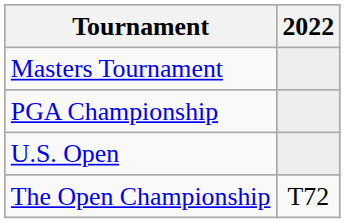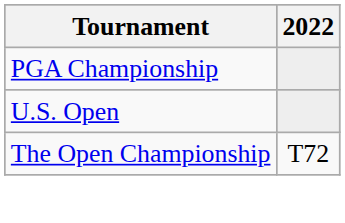 <table class="wikitable" style="font-size:95%;text-align:center;">
 <tr>
 <th>Tournament</th>
 <th>2022</th>
-</tr>
-<tr>
-<td align=left><a href='#'>Masters Tournament</a></td>
-<td style="background:#eeeeee;"></td>
 </tr>
 <tr>
 <td align=left><a href='#'>PGA Championship</a></td>
 <td style="background:#eeeeee;"></td>
 </tr>
 <tr>
 <td align=left><a href='#'>U.S. Open</a></td>
 <td style="background:#eeeeee;"></td>
 </tr>
 <tr>
 <td align=left><a href='#'>The Open Championship</a></td>
 <td>T72</td>
 </tr>
 </table>
